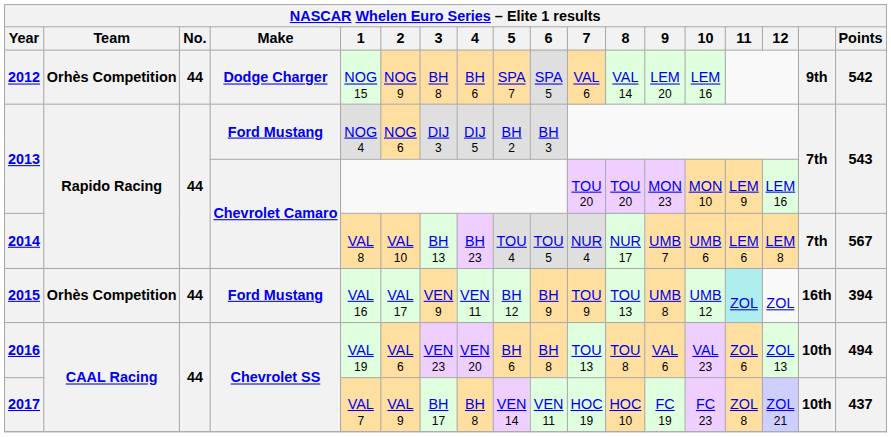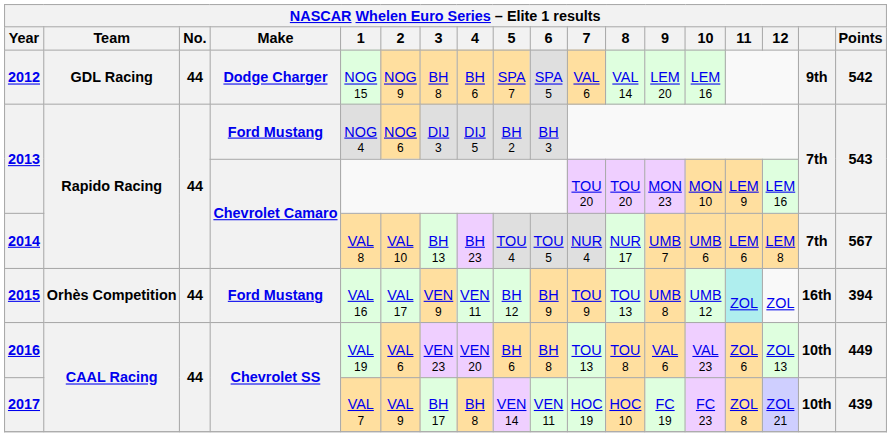 <table class="wikitable" style="text-align:center; font-size:85%">
 <tr>
 <th colspan=30><a href='#'>NASCAR</a> <a href='#'>Whelen Euro Series</a> – Elite 1 results</th>
 </tr>
 <tr>
 <th>Year</th>
 <th>Team</th>
 <th>No.</th>
 <th>Make</th>
 <th>1</th>
 <th>2</th>
 <th>3</th>
 <th>4</th>
 <th>5</th>
 <th>6</th>
 <th>7</th>
 <th>8</th>
 <th>9</th>
 <th>10</th>
 <th>11</th>
 <th>12</th>
 <th></th>
 <th>Points</th>
 </tr>
 <tr>
 <th><a href='#'>2012</a></th>
-<th>Orhès Competition</th>
+<th>GDL Racing</th>
 <th>44</th>
 <th><a href='#'>Dodge Charger</a></th>
 <td style="background:#DFFFDF;"> <br> <a href='#'>NOG</a><br><small>15</small></td>
 <td style="background:#FFDF9F;"> <br><a href='#'>NOG</a><br><small>9</small></td>
 <td style="background:#FFDF9F;"> <br><a href='#'>BH</a><br><small>8</small></td>
 <td style="background:#FFDF9F;"> <br><a href='#'>BH</a><br><small>6</small></td>
 <td style="background:#FFDF9F;"> <br><a href='#'>SPA</a><br><small>7</small></td>
 <td style="background:#DFDFDF;"> <br><a href='#'>SPA</a><br><small>5</small></td>
 <td style="background:#FFDF9F;"> <br><a href='#'>VAL</a><br><small>6</small></td>
 <td style="background:#DFFFDF;"> <br><a href='#'>VAL</a><br><small>14</small></td>
 <td style="background:#DFFFDF;"> <br><a href='#'>LEM</a><br><small>20</small></td>
 <td style="background:#DFFFDF;"> <br><a href='#'>LEM</a><br><small>16</small></td>
 <td colspan=2></td>
 <th>9th</th>
 <th>542</th>
 </tr>
 <tr>
 <th rowspan=2><a href='#'>2013</a></th>
 <th rowspan=3>Rapido Racing</th>
 <th rowspan=3>44</th>
 <th><a href='#'>Ford Mustang</a></th>
 <td style="background:#DFDFDF;"> <br><a href='#'>NOG</a><br><small>4</small></td>
 <td style="background:#FFDF9F;"> <br><a href='#'>NOG</a><br><small>6</small></td>
 <td style="background:#DFDFDF;"> <br><a href='#'>DIJ</a><br><small>3</small></td>
 <td style="background:#DFDFDF;"> <br><a href='#'>DIJ</a><br><small>5</small></td>
 <td style="background:#DFDFDF;"> <br><a href='#'>BH</a><br><small>2</small></td>
 <td style="background:#DFDFDF;"> <br><a href='#'>BH</a><br><small>3</small></td>
 <td colspan=6></td>
 <th rowspan=2>7th</th>
 <th rowspan=2>543</th>
 </tr>
 <tr>
 <th rowspan=2><a href='#'>Chevrolet Camaro</a></th>
 <td colspan=6></td>
 <td style="background:#EFCFFF;"> <br><a href='#'>TOU</a><br><small>20</small></td>
 <td style="background:#EFCFFF;"> <br><a href='#'>TOU</a><br><small>20</small></td>
 <td style="background:#EFCFFF;"> <br><a href='#'>MON</a><br><small>23</small></td>
 <td style="background:#FFDF9F;"> <br><a href='#'>MON</a><br><small>10</small></td>
 <td style="background:#FFDF9F;"> <br><a href='#'>LEM</a><br><small>9</small></td>
 <td style="background:#DFFFDF;"> <br><a href='#'>LEM</a><br><small>16</small></td>
 </tr>
 <tr>
 <th><a href='#'>2014</a></th>
 <td style="background:#FFDF9F;"> <br><a href='#'>VAL</a><br><small>8</small></td>
 <td style="background:#FFDF9F;"> <br><a href='#'>VAL</a><br><small>10</small></td>
 <td style="background:#DFFFDF;"> <br><a href='#'>BH</a><br><small>13</small></td>
 <td style="background:#EFCFFF;"> <br><a href='#'>BH</a><br><small>23</small></td>
 <td style="background:#DFDFDF;"> <br><a href='#'>TOU</a><br><small>4</small></td>
 <td style="background:#DFDFDF;"> <br><a href='#'>TOU</a><br><small>5</small></td>
 <td style="background:#DFDFDF;"> <br><a href='#'>NUR</a><br><small>4</small></td>
 <td style="background:#DFFFDF;"> <br><a href='#'>NUR</a><br><small>17</small></td>
 <td style="background:#FFDF9F;"> <br><a href='#'>UMB</a><br><small>7</small></td>
 <td style="background:#FFDF9F;"> <br><a href='#'>UMB</a><br><small>6</small></td>
 <td style="background:#FFDF9F;"> <br><a href='#'>LEM</a><br><small>6</small></td>
 <td style="background:#FFDF9F;"> <br><a href='#'>LEM</a><br><small>8</small></td>
 <th>7th</th>
 <th>567</th>
 </tr>
 <tr>
 <th><a href='#'>2015</a></th>
 <th>Orhès Competition</th>
 <th>44</th>
 <th><a href='#'>Ford Mustang</a></th>
 <td style="background:#DFFFDF;"> <br><a href='#'>VAL</a><br><small>16</small></td>
 <td style="background:#DFFFDF;"> <br><a href='#'>VAL</a><br><small>17</small></td>
 <td style="background:#FFDF9F;"> <br><a href='#'>VEN</a><br><small>9</small></td>
 <td style="background:#DFFFDF;"> <br><a href='#'>VEN</a><br><small>11</small></td>
 <td style="background:#DFFFDF;"> <br><a href='#'>BH</a><br><small>12</small></td>
 <td style="background:#FFDF9F;"> <br><a href='#'>BH</a><br><small>9</small></td>
 <td style="background:#FFDF9F;"> <br><a href='#'>TOU</a><br><small>9</small></td>
 <td style="background:#DFFFDF;"> <br><a href='#'>TOU</a><br><small>13</small></td>
 <td style="background:#FFDF9F;"> <br><a href='#'>UMB</a><br><small>8</small></td>
 <td style="background:#DFFFDF;"> <br><a href='#'>UMB</a><br><small>12</small></td>
 <td style="background: paleturquoise;"> <br><a href='#'>ZOL</a></td>
 <td> <br><a href='#'>ZOL</a></td>
 <th>16th</th>
 <th>394</th>
 </tr>
 <tr>
 <th><a href='#'>2016</a></th>
 <th rowspan=2><a href='#'>CAAL Racing</a></th>
 <th rowspan=2>44</th>
 <th rowspan=2><a href='#'>Chevrolet SS</a></th>
 <td style="background:#DFFFDF;"> <br> <a href='#'>VAL</a><br><small>19</small></td>
 <td style="background:#FFDF9F;"> <br><a href='#'>VAL</a><br><small>6</small></td>
 <td style="background:#EFCFFF;"> <br><a href='#'>VEN</a><br><small>23</small></td>
 <td style="background:#EFCFFF;"> <br><a href='#'>VEN</a><br><small>20</small></td>
 <td style="background:#FFDF9F;"> <br><a href='#'>BH</a><br><small>6</small></td>
 <td style="background:#FFDF9F;"> <br><a href='#'>BH</a><br><small>8</small></td>
 <td style="background:#DFFFDF;"> <br><a href='#'>TOU</a><br><small>13</small></td>
 <td style="background:#FFDF9F;"> <br><a href='#'>TOU</a><br><small>8</small></td>
 <td style="background:#FFDF9F;"> <br><a href='#'>VAL</a><br><small>6</small></td>
 <td style="background:#EFCFFF;"> <br><a href='#'>VAL</a><br><small>23</small></td>
 <td style="background:#FFDF9F;"> <br><a href='#'>ZOL</a><br><small>6</small></td>
 <td style="background:#DFFFDF;"> <br><a href='#'>ZOL</a><br><small>13</small></td>
 <th>10th</th>
-<th>494</th>
+<th>449</th>
 </tr>
 <tr>
 <th><a href='#'>2017</a></th>
 <td style="background:#FFDF9F;"> <br> <a href='#'>VAL</a><br><small>7</small></td>
 <td style="background:#FFDF9F;"> <br><a href='#'>VAL</a><br><small>9</small></td>
 <td style="background:#DFFFDF;"> <br><a href='#'>BH</a><br><small>17</small></td>
 <td style="background:#FFDF9F;"> <br><a href='#'>BH</a><br><small>8</small></td>
 <td style="background:#EFCFFF;"> <br><a href='#'>VEN</a><br><small>14</small></td>
 <td style="background:#DFFFDF;"> <br><a href='#'>VEN</a><br><small>11</small></td>
 <td style="background:#DFFFDF;"> <br><a href='#'>HOC</a><br><small>19</small></td>
 <td style="background:#FFDF9F;"> <br><a href='#'>HOC</a><br><small>10</small></td>
 <td style="background:#DFFFDF;"> <br><a href='#'>FC</a><br><small>19</small></td>
 <td style="background:#EFCFFF;"> <br><a href='#'>FC</a><br><small>23</small></td>
 <td style="background:#FFDF9F;"> <br><a href='#'>ZOL</a><br><small>8</small></td>
 <td style="background:#CFCFFF;"> <br><a href='#'>ZOL</a><br><small>21</small></td>
 <th>10th</th>
-<th>437</th>
+<th>439</th>
 </tr>
 <tr>
 </tr>
 </table>
